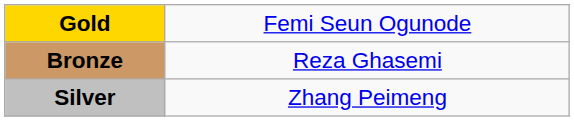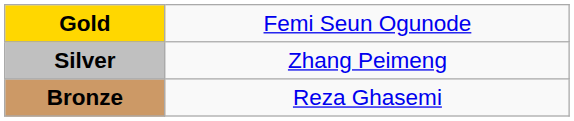 <table class="wikitable" style=" text-align:center; font-size:110%;" width="35%">
 <tr>
 <td bgcolor="gold"><strong>Gold</strong></td>
 <td><a href='#'>Femi Seun Ogunode</a><br></td>
 </tr>
 <tr>
+<td bgcolor="silver"><strong>Silver</strong></td>
+<td><a href='#'>Zhang Peimeng</a><br></td>
+</tr>
+<tr>
 <td bgcolor="CC9966"><strong>Bronze</strong></td>
 <td><a href='#'>Reza Ghasemi</a><br></td>
 </tr>
-<tr>
-<td bgcolor="silver"><strong>Silver</strong></td>
-<td><a href='#'>Zhang Peimeng</a><br></td>
-</tr>
 </table>
